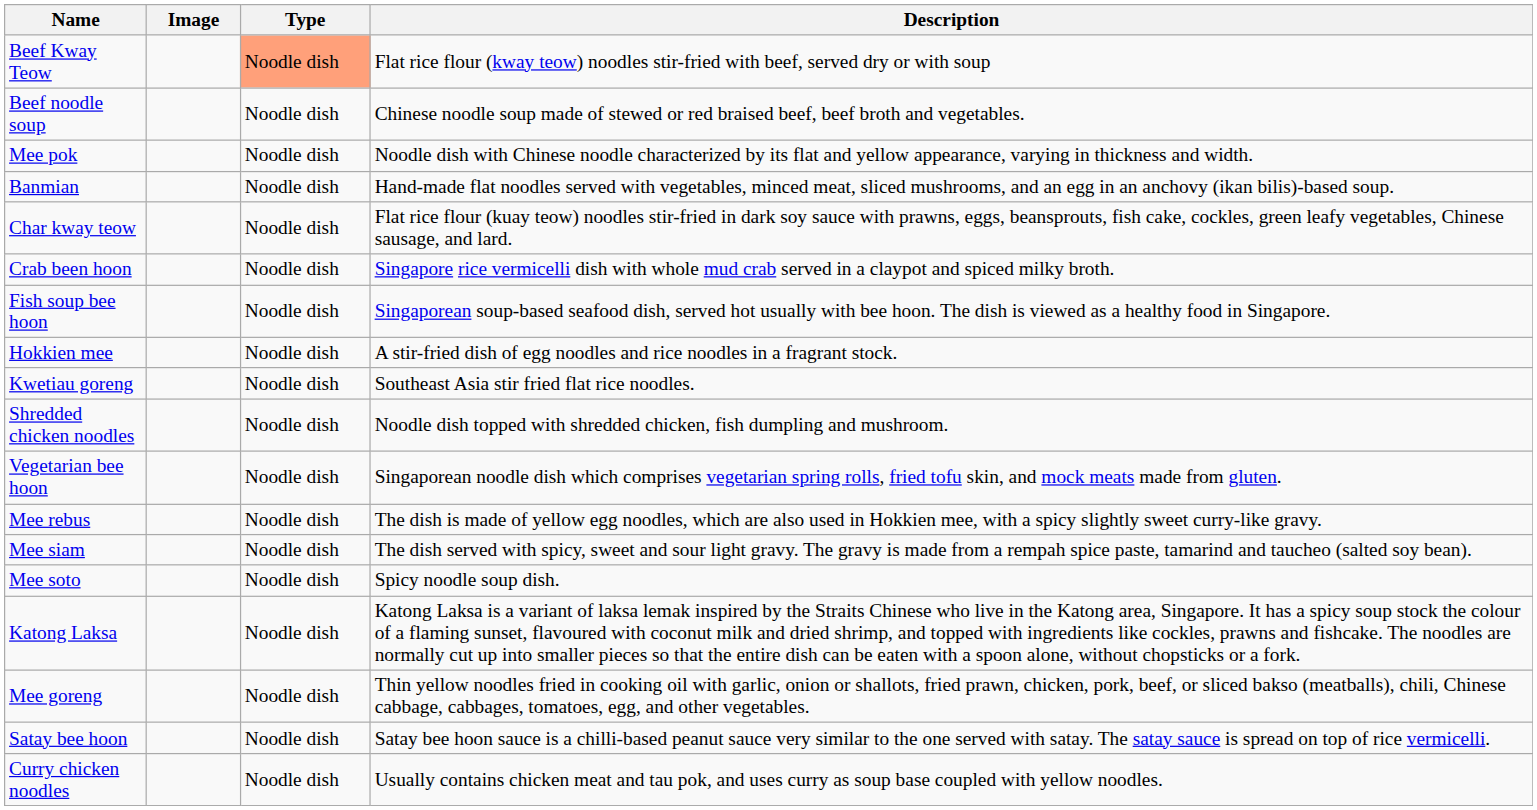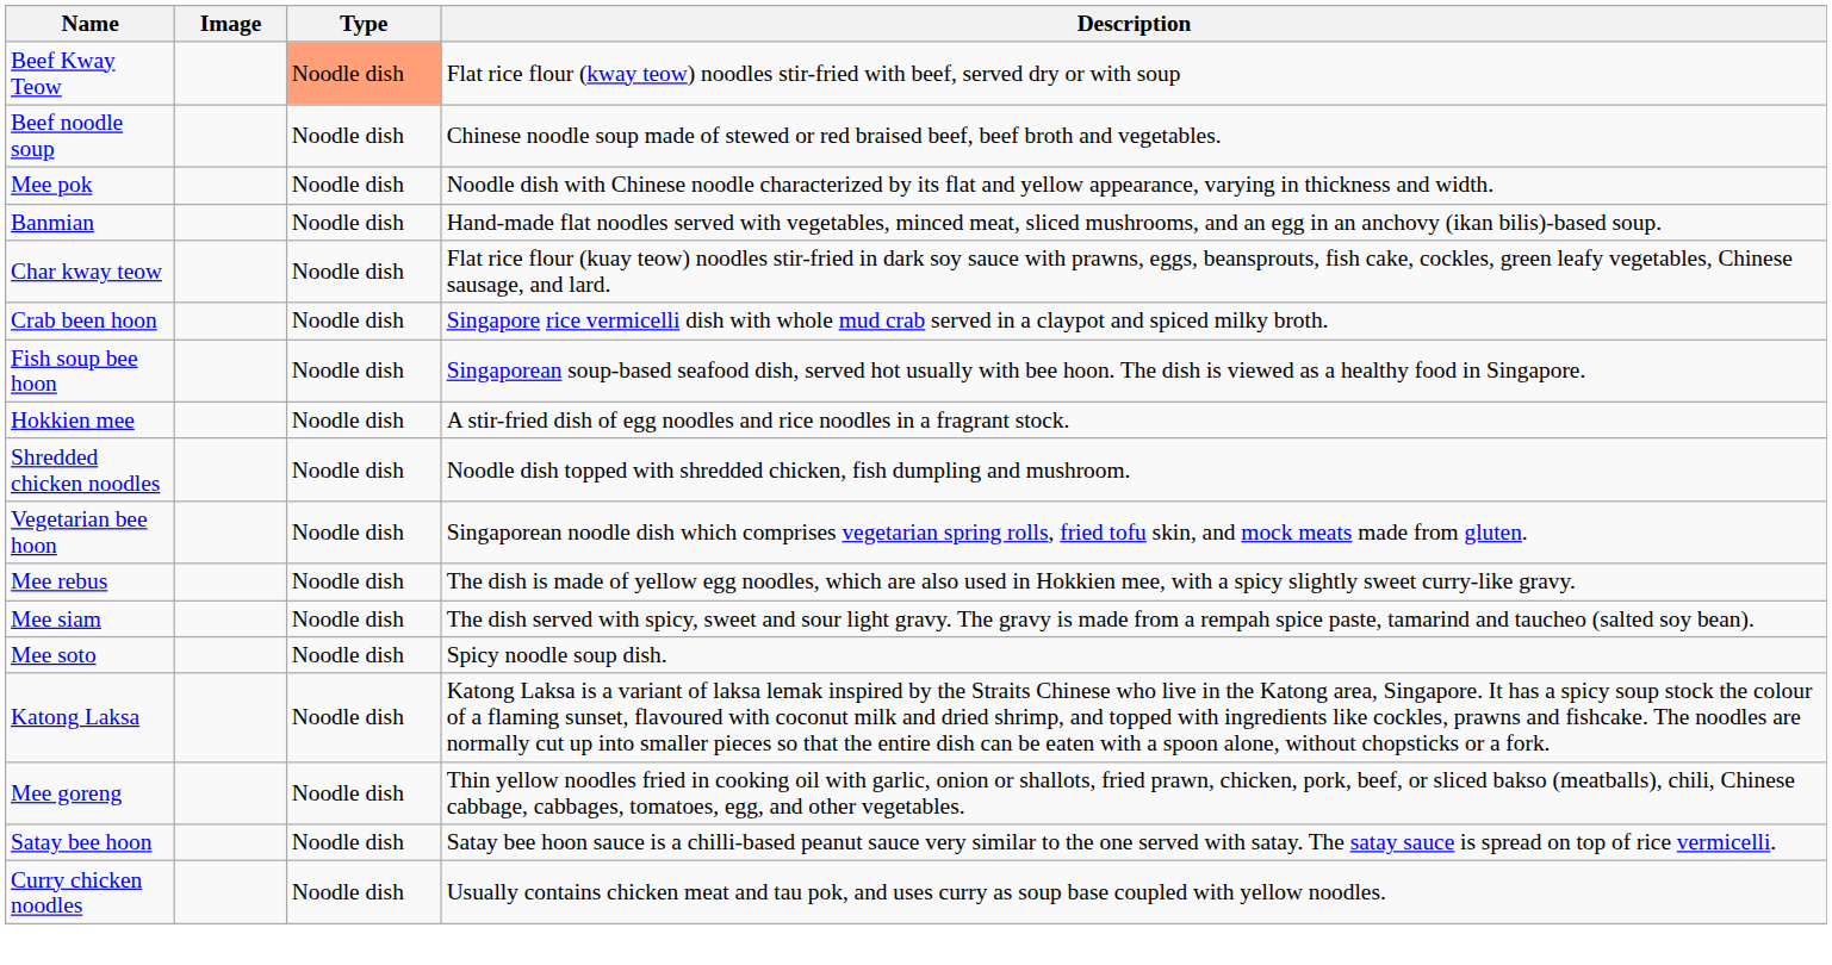 <table class="wikitable sortable" width="100%">
 <tr>
 <th style="width:110px;">Name</th>
 <th style="width:70px;">Image</th>
 <th style="width:100px;">Type</th>
 <th>Description</th>
 </tr>
 <tr>
 <td><a href='#'>Beef Kway Teow</a></td>
 <td></td>
 <td style="background: lightsalmon;">Noodle dish</td>
 <td>Flat rice flour (<a href='#'>kway teow</a>) noodles stir-fried with beef, served dry or with soup</td>
 </tr>
 <tr>
 <td><a href='#'>Beef noodle soup</a></td>
 <td></td>
 <td>Noodle dish</td>
 <td>Chinese noodle soup made of stewed or red braised beef, beef broth and vegetables.</td>
 </tr>
 <tr>
 <td><a href='#'>Mee pok</a></td>
 <td></td>
 <td>Noodle dish</td>
 <td>Noodle dish with Chinese noodle characterized by its flat and yellow appearance, varying in thickness and width.</td>
 </tr>
 <tr>
 <td><a href='#'>Banmian</a></td>
 <td></td>
 <td>Noodle dish</td>
 <td>Hand-made flat noodles served with vegetables, minced meat, sliced mushrooms, and an egg in an anchovy (ikan bilis)-based soup.</td>
 </tr>
 <tr>
 <td><a href='#'>Char kway teow</a></td>
 <td></td>
 <td>Noodle dish</td>
 <td>Flat rice flour (kuay teow) noodles stir-fried in dark soy sauce with prawns, eggs, beansprouts, fish cake, cockles, green leafy vegetables, Chinese sausage, and lard.</td>
 </tr>
 <tr>
 <td><a href='#'>Crab been hoon</a></td>
 <td></td>
 <td>Noodle dish</td>
 <td><a href='#'>Singapore</a> <a href='#'>rice vermicelli</a> dish with whole <a href='#'>mud crab</a> served in a claypot and spiced milky broth.</td>
 </tr>
 <tr>
 <td><a href='#'>Fish soup bee hoon</a></td>
 <td></td>
 <td>Noodle dish</td>
 <td><a href='#'>Singaporean</a> soup-based seafood dish, served hot usually with bee hoon. The dish is viewed as a healthy food in Singapore.</td>
 </tr>
 <tr>
 <td><a href='#'>Hokkien mee</a></td>
 <td></td>
 <td>Noodle dish</td>
 <td>A stir-fried dish of egg noodles and rice noodles in a fragrant stock.</td>
 </tr>
 <tr>
-<td><a href='#'>Kwetiau goreng</a></td>
-<td></td>
-<td>Noodle dish</td>
-<td>Southeast Asia stir fried flat rice noodles.</td>
-</tr>
-<tr>
 <td><a href='#'>Shredded chicken noodles</a></td>
 <td></td>
 <td>Noodle dish</td>
 <td>Noodle dish topped with shredded chicken, fish dumpling and mushroom.</td>
 </tr>
 <tr>
 <td><a href='#'>Vegetarian bee hoon</a></td>
 <td></td>
 <td>Noodle dish</td>
 <td>Singaporean noodle dish which comprises <a href='#'>vegetarian spring rolls</a>, <a href='#'>fried tofu</a> skin, and <a href='#'>mock meats</a> made from <a href='#'>gluten</a>.</td>
 </tr>
 <tr>
 <td><a href='#'>Mee rebus</a></td>
 <td></td>
 <td>Noodle dish</td>
 <td>The dish is made of yellow egg noodles, which are also used in Hokkien mee, with a spicy slightly sweet curry-like gravy.</td>
 </tr>
 <tr>
 <td><a href='#'>Mee siam</a></td>
 <td></td>
 <td>Noodle dish</td>
 <td>The dish served with spicy, sweet and sour light gravy. The gravy is made from a rempah spice paste, tamarind and taucheo (salted soy bean).</td>
 </tr>
 <tr>
 <td><a href='#'>Mee soto</a></td>
 <td></td>
 <td>Noodle dish</td>
 <td>Spicy noodle soup dish.</td>
 </tr>
 <tr>
 <td><a href='#'>Katong Laksa</a></td>
 <td></td>
 <td>Noodle dish</td>
 <td>Katong Laksa is a variant of laksa lemak inspired by the Straits Chinese who live in the Katong area, Singapore. It has a spicy soup stock the colour of a flaming sunset, flavoured with coconut milk and dried shrimp, and topped with ingredients like cockles, prawns and fishcake. The noodles are normally cut up into smaller pieces so that the entire dish can be eaten with a spoon alone, without chopsticks or a fork.</td>
 </tr>
 <tr>
 <td><a href='#'>Mee goreng</a></td>
 <td></td>
 <td>Noodle dish</td>
 <td>Thin yellow noodles fried in cooking oil with garlic, onion or shallots, fried prawn, chicken, pork, beef, or sliced bakso (meatballs), chili, Chinese cabbage, cabbages, tomatoes, egg, and other vegetables.</td>
 </tr>
 <tr>
 <td><a href='#'>Satay bee hoon</a></td>
 <td></td>
 <td>Noodle dish</td>
 <td>Satay bee hoon sauce is a chilli-based peanut sauce very similar to the one served with satay. The <a href='#'>satay sauce</a> is spread on top of rice <a href='#'>vermicelli</a>.</td>
 </tr>
 <tr>
 <td><a href='#'>Curry chicken noodles</a></td>
 <td></td>
 <td>Noodle dish</td>
 <td>Usually contains chicken meat and tau pok, and uses curry as soup base coupled with yellow noodles. </td>
 </tr>
 </table>
